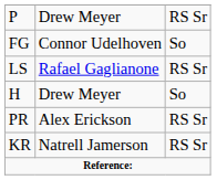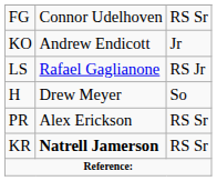 <table class="wikitable">
 <tr>
 </tr>
 <tr>
-<td>P</td>
-<td>Drew Meyer</td>
+<td>FG</td>
+<td>Connor Udelhoven</td>
 <td>RS Sr</td>
 </tr>
 <tr>
-<td>FG</td>
-<td>Connor Udelhoven</td>
-<td>So</td>
+<td>KO</td>
+<td>Andrew Endicott</td>
+<td>Jr</td>
 </tr>
 <tr>
 <td>LS</td>
 <td><a href='#'>Rafael Gaglianone</a></td>
-<td>RS Sr</td>
+<td>RS Jr</td>
 </tr>
 <tr>
 <td>H</td>
 <td>Drew Meyer</td>
 <td>So</td>
 </tr>
 <tr>
 <td>PR</td>
 <td>Alex Erickson</td>
 <td>RS Sr</td>
 </tr>
 <tr>
 <td>KR</td>
-<td>Natrell Jamerson</td>
+<td><strong>Natrell Jamerson</strong></td>
 <td>RS Sr</td>
 </tr>
 <tr>
 <td colspan="3"  style="font-size:8pt; text-align:center;"><strong>Reference:</strong></td>
 </tr>
 </table>
